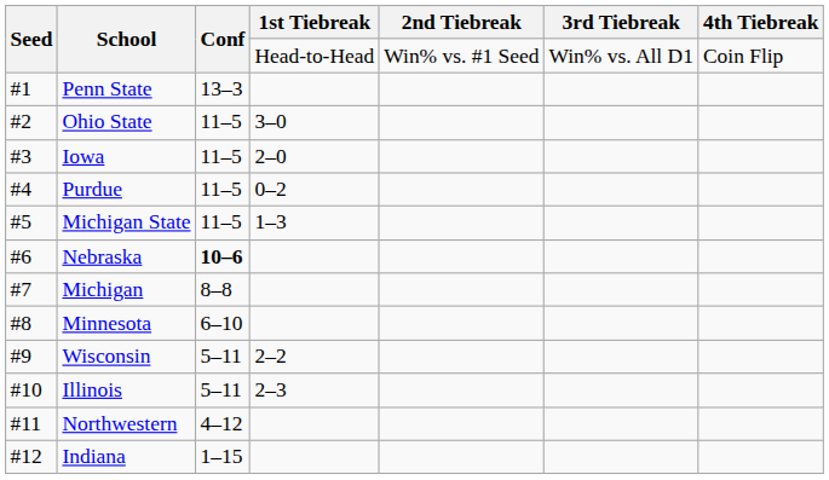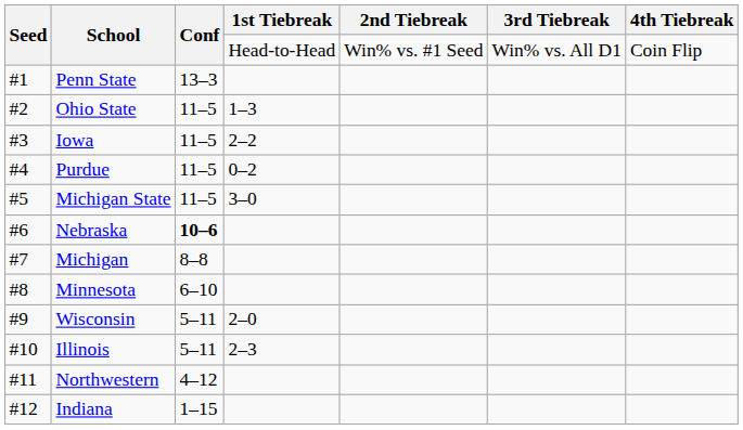 <table class="wikitable">
 <tr style="background:#efefef;">
 <th rowspan="2">Seed</th>
 <th rowspan="2">School</th>
 <th rowspan="2">Conf</th>
 <th>1st Tiebreak</th>
 <th>2nd Tiebreak</th>
 <th>3rd Tiebreak</th>
 <th>4th Tiebreak</th>
 </tr>
 <tr>
 <td>Head-to-Head</td>
 <td>Win% vs. #1 Seed</td>
 <td>Win% vs. All D1</td>
 <td>Coin Flip</td>
 </tr>
 <tr>
 <td>#1</td>
 <td><a href='#'>Penn State</a></td>
 <td>13–3</td>
 <td></td>
 <td></td>
 <td></td>
 <td></td>
 </tr>
 <tr>
 <td>#2</td>
 <td><a href='#'>Ohio State</a></td>
 <td>11–5</td>
-<td>3–0</td>
+<td>1–3</td>
 <td></td>
 <td></td>
 <td></td>
 </tr>
 <tr>
 <td>#3</td>
 <td><a href='#'>Iowa</a></td>
 <td>11–5</td>
-<td>2–0</td>
+<td>2–2</td>
 <td></td>
 <td></td>
 <td></td>
 </tr>
 <tr>
 <td>#4</td>
 <td><a href='#'>Purdue</a></td>
 <td>11–5</td>
 <td>0–2</td>
 <td></td>
 <td></td>
 <td></td>
 </tr>
 <tr>
 <td>#5</td>
 <td><a href='#'>Michigan State</a></td>
 <td>11–5</td>
-<td>1–3</td>
+<td>3–0</td>
 <td></td>
 <td></td>
 <td></td>
 </tr>
 <tr>
 <td>#6</td>
 <td><a href='#'>Nebraska</a></td>
 <td><strong>10–6</strong></td>
 <td></td>
 <td></td>
 <td></td>
 <td></td>
 </tr>
 <tr>
 <td>#7</td>
 <td><a href='#'>Michigan</a></td>
 <td>8–8</td>
 <td></td>
 <td></td>
 <td></td>
 <td></td>
 </tr>
 <tr>
 <td>#8</td>
 <td><a href='#'>Minnesota</a></td>
 <td>6–10</td>
 <td></td>
 <td></td>
 <td></td>
 <td></td>
 </tr>
 <tr>
 <td>#9</td>
 <td><a href='#'>Wisconsin</a></td>
 <td>5–11</td>
-<td>2–2</td>
+<td>2–0</td>
 <td></td>
 <td></td>
 <td></td>
 </tr>
 <tr>
 <td>#10</td>
 <td><a href='#'>Illinois</a></td>
 <td>5–11</td>
 <td>2–3</td>
 <td></td>
 <td></td>
 <td></td>
 </tr>
 <tr>
 <td>#11</td>
 <td><a href='#'>Northwestern</a></td>
 <td>4–12</td>
 <td></td>
 <td></td>
 <td></td>
 <td></td>
 </tr>
 <tr>
 <td>#12</td>
 <td><a href='#'>Indiana</a></td>
 <td>1–15</td>
 <td></td>
 <td></td>
 <td></td>
 <td></td>
 </tr>
 </table>
